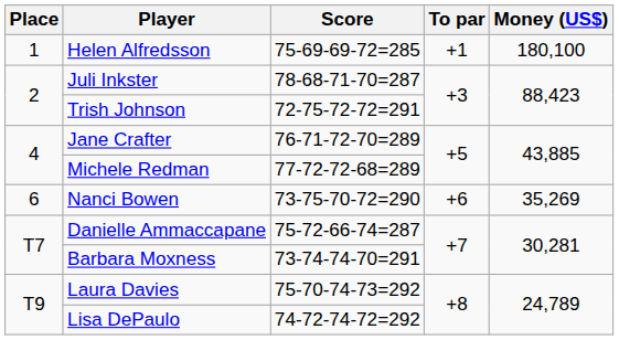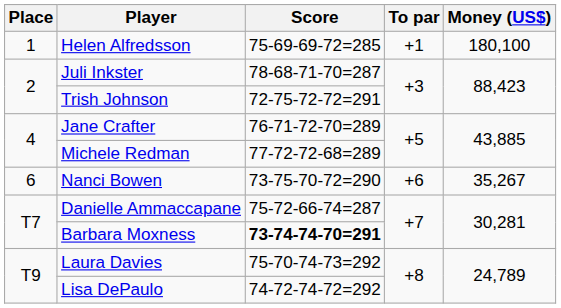 <table class="wikitable">
 <tr>
 <th>Place</th>
 <th>Player</th>
 <th>Score</th>
 <th>To par</th>
 <th>Money (<a href='#'>US$</a>)</th>
 </tr>
 <tr>
 <td align=center>1</td>
 <td> <a href='#'>Helen Alfredsson</a></td>
 <td>75-69-69-72=285</td>
 <td align=center>+1</td>
 <td align=center>180,100</td>
 </tr>
 <tr>
 <td rowspan=2 align=center>2</td>
 <td> <a href='#'>Juli Inkster</a></td>
 <td>78-68-71-70=287</td>
 <td rowspan=2 align=center>+3</td>
 <td rowspan=2 align=center>88,423</td>
 </tr>
 <tr>
 <td> <a href='#'>Trish Johnson</a></td>
 <td>72-75-72-72=291</td>
 </tr>
 <tr>
 <td rowspan=2 align=center>4</td>
 <td> <a href='#'>Jane Crafter</a></td>
 <td>76-71-72-70=289</td>
 <td rowspan=2 align=center>+5</td>
 <td rowspan=2 align=center>43,885</td>
 </tr>
 <tr>
 <td> <a href='#'>Michele Redman</a></td>
 <td>77-72-72-68=289</td>
 </tr>
 <tr>
 <td align=center>6</td>
 <td> <a href='#'>Nanci Bowen</a></td>
 <td>73-75-70-72=290</td>
 <td align=center>+6</td>
-<td align=center>35,269</td>
+<td align=center>35,267</td>
 </tr>
 <tr>
 <td rowspan=2 align=center>T7</td>
 <td> <a href='#'>Danielle Ammaccapane</a></td>
 <td>75-72-66-74=287</td>
 <td rowspan=2 align=center>+7</td>
 <td rowspan=2 align=center>30,281</td>
 </tr>
 <tr>
 <td> <a href='#'>Barbara Moxness</a></td>
-<td>73-74-74-70=291</td>
+<td><strong>73-74-74-70=291</strong></td>
 </tr>
 <tr>
 <td rowspan=2 align=center>T9</td>
 <td> <a href='#'>Laura Davies</a></td>
 <td>75-70-74-73=292</td>
 <td rowspan=2 align=center>+8</td>
 <td rowspan=2 align=center>24,789</td>
 </tr>
 <tr>
 <td> <a href='#'>Lisa DePaulo</a></td>
 <td>74-72-74-72=292</td>
 </tr>
 </table>
